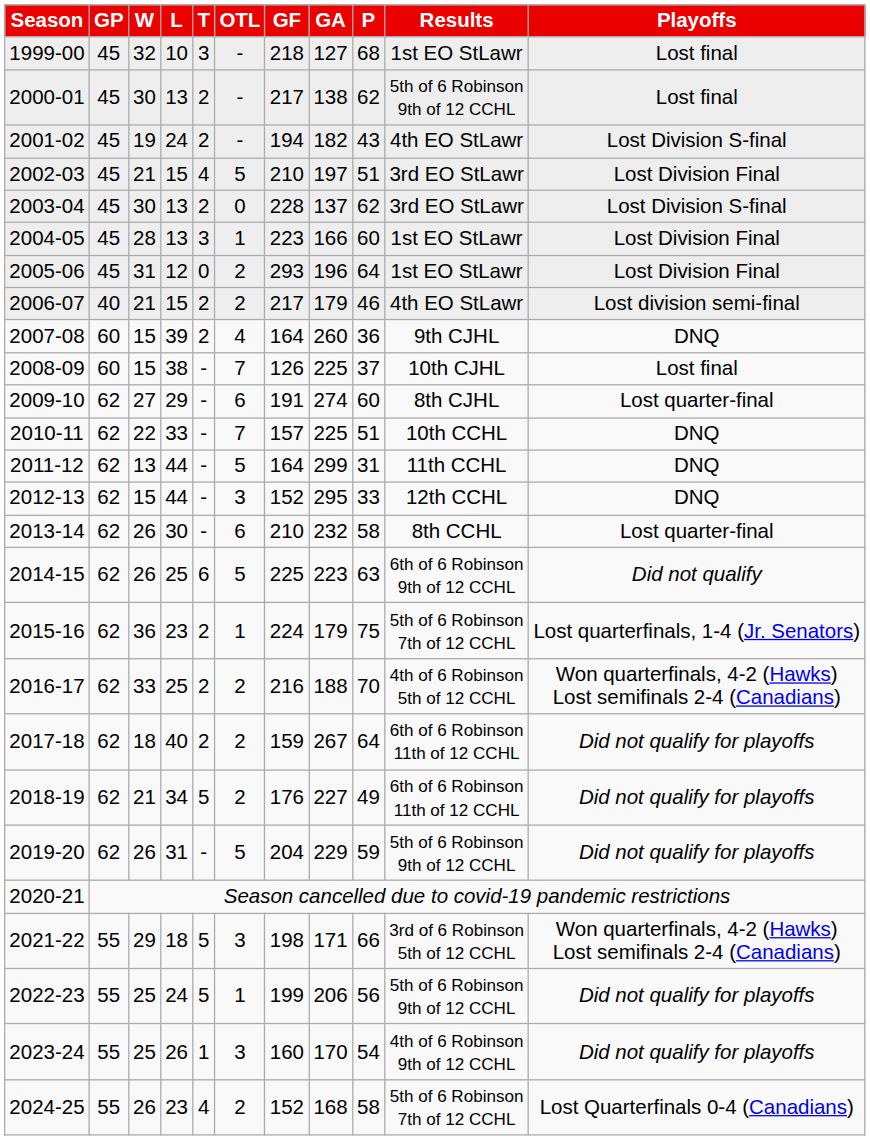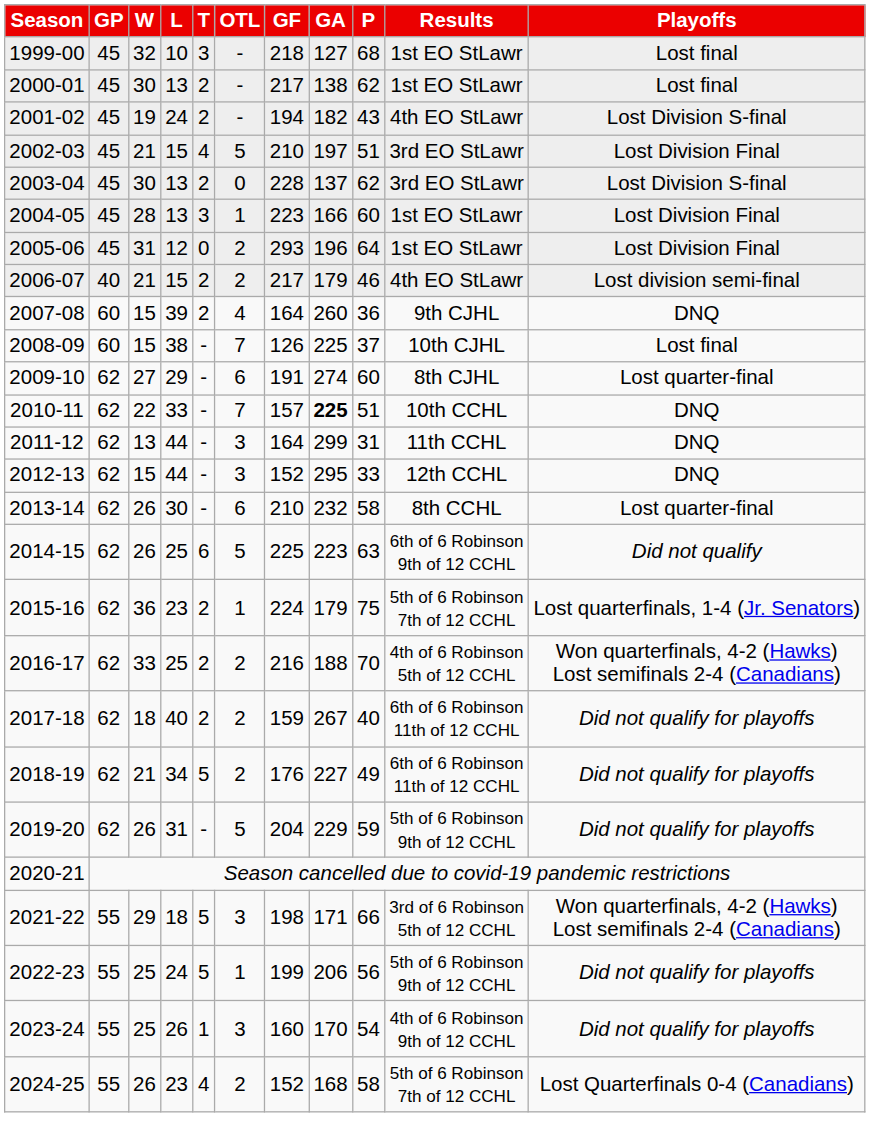 <table class="wikitable">
 <tr align="center" style="color:#FFFFFF" bgcolor="#EB0000">
 <td><strong>Season</strong></td>
 <td><strong>GP</strong></td>
 <td><strong>W</strong></td>
 <td><strong>L</strong></td>
 <td><strong>T</strong></td>
 <td><strong>OTL</strong></td>
 <td><strong>GF</strong></td>
 <td><strong>GA</strong></td>
 <td><strong>P</strong></td>
 <td><strong>Results</strong></td>
 <td><strong>Playoffs</strong></td>
 </tr>
 <tr align="center" bgcolor="#eeeeee">
 <td>1999-00</td>
 <td>45</td>
 <td>32</td>
 <td>10</td>
 <td>3</td>
 <td>-</td>
 <td>218</td>
 <td>127</td>
 <td>68</td>
 <td>1st EO StLawr</td>
 <td>Lost final</td>
 </tr>
 <tr align="center" bgcolor="#eeeeee">
 <td>2000-01</td>
 <td>45</td>
 <td>30</td>
 <td>13</td>
 <td>2</td>
 <td>-</td>
 <td>217</td>
 <td>138</td>
 <td>62</td>
-<td><small>5th of 6 Robinson<br>9th of 12 CCHL</small></td>
+<td>1st EO StLawr</td>
 <td>Lost final</td>
 </tr>
 <tr align="center" bgcolor="#eeeeee">
 <td>2001-02</td>
 <td>45</td>
 <td>19</td>
 <td>24</td>
 <td>2</td>
 <td>-</td>
 <td>194</td>
 <td>182</td>
 <td>43</td>
 <td>4th EO StLawr</td>
 <td>Lost Division S-final</td>
 </tr>
 <tr align="center" bgcolor="#eeeeee">
 <td>2002-03</td>
 <td>45</td>
 <td>21</td>
 <td>15</td>
 <td>4</td>
 <td>5</td>
 <td>210</td>
 <td>197</td>
 <td>51</td>
 <td>3rd EO StLawr</td>
 <td>Lost Division Final</td>
 </tr>
 <tr align="center" bgcolor="#eeeeee">
 <td>2003-04</td>
 <td>45</td>
 <td>30</td>
 <td>13</td>
 <td>2</td>
 <td>0</td>
 <td>228</td>
 <td>137</td>
 <td>62</td>
 <td>3rd EO StLawr</td>
 <td>Lost Division S-final</td>
 </tr>
 <tr align="center" bgcolor="#eeeeee">
 <td>2004-05</td>
 <td>45</td>
 <td>28</td>
 <td>13</td>
 <td>3</td>
 <td>1</td>
 <td>223</td>
 <td>166</td>
 <td>60</td>
 <td>1st EO StLawr</td>
 <td>Lost Division Final</td>
 </tr>
 <tr align="center" bgcolor="#eeeeee">
 <td>2005-06</td>
 <td>45</td>
 <td>31</td>
 <td>12</td>
 <td>0</td>
 <td>2</td>
 <td>293</td>
 <td>196</td>
 <td>64</td>
 <td>1st EO StLawr</td>
 <td>Lost Division Final</td>
 </tr>
 <tr align="center" bgcolor="#eeeeee">
 <td>2006-07</td>
 <td>40</td>
 <td>21</td>
 <td>15</td>
 <td>2</td>
 <td>2</td>
 <td>217</td>
 <td>179</td>
 <td>46</td>
 <td>4th EO StLawr</td>
 <td>Lost division semi-final</td>
 </tr>
 <tr align="center">
 <td>2007-08</td>
 <td>60</td>
 <td>15</td>
 <td>39</td>
 <td>2</td>
 <td>4</td>
 <td>164</td>
 <td>260</td>
 <td>36</td>
 <td>9th CJHL</td>
 <td>DNQ</td>
 </tr>
 <tr align="center">
 <td>2008-09</td>
 <td>60</td>
 <td>15</td>
 <td>38</td>
 <td>-</td>
 <td>7</td>
 <td>126</td>
 <td>225</td>
 <td>37</td>
 <td>10th CJHL</td>
 <td>Lost final</td>
 </tr>
 <tr align="center">
 <td>2009-10</td>
 <td>62</td>
 <td>27</td>
 <td>29</td>
 <td>-</td>
 <td>6</td>
 <td>191</td>
 <td>274</td>
 <td>60</td>
 <td>8th CJHL</td>
 <td>Lost quarter-final</td>
 </tr>
 <tr align="center">
 <td>2010-11</td>
 <td>62</td>
 <td>22</td>
 <td>33</td>
 <td>-</td>
 <td>7</td>
 <td>157</td>
-<td>225</td>
+<td><strong>225</strong></td>
 <td>51</td>
 <td>10th CCHL</td>
 <td>DNQ</td>
 </tr>
 <tr align="center">
 <td>2011-12</td>
 <td>62</td>
 <td>13</td>
 <td>44</td>
 <td>-</td>
-<td>5</td>
+<td>3</td>
 <td>164</td>
 <td>299</td>
 <td>31</td>
 <td>11th CCHL</td>
 <td>DNQ</td>
 </tr>
 <tr align="center">
 <td>2012-13</td>
 <td>62</td>
 <td>15</td>
 <td>44</td>
 <td>-</td>
 <td>3</td>
 <td>152</td>
 <td>295</td>
 <td>33</td>
 <td>12th CCHL</td>
 <td>DNQ</td>
 </tr>
 <tr align="center">
 <td>2013-14</td>
 <td>62</td>
 <td>26</td>
 <td>30</td>
 <td>-</td>
 <td>6</td>
 <td>210</td>
 <td>232</td>
 <td>58</td>
 <td>8th CCHL</td>
 <td>Lost quarter-final</td>
 </tr>
 <tr align="center">
 <td>2014-15</td>
 <td>62</td>
 <td>26</td>
 <td>25</td>
 <td>6</td>
 <td>5</td>
 <td>225</td>
 <td>223</td>
 <td>63</td>
 <td><small>6th of 6 Robinson<br>9th of 12 CCHL</small></td>
 <td><em>Did not qualify</em></td>
 </tr>
 <tr align="center">
 <td>2015-16</td>
 <td>62</td>
 <td>36</td>
 <td>23</td>
 <td>2</td>
 <td>1</td>
 <td>224</td>
 <td>179</td>
 <td>75</td>
 <td><small>5th of 6 Robinson<br>7th of 12 CCHL</small></td>
 <td>Lost quarterfinals, 1-4 (<a href='#'>Jr. Senators</a>)</td>
 </tr>
 <tr align="center">
 <td>2016-17</td>
 <td>62</td>
 <td>33</td>
 <td>25</td>
 <td>2</td>
 <td>2</td>
 <td>216</td>
 <td>188</td>
 <td>70</td>
 <td><small>4th of 6 Robinson<br>5th of 12 CCHL</small></td>
 <td>Won quarterfinals, 4-2 (<a href='#'>Hawks</a>)<br>Lost semifinals 2-4 (<a href='#'>Canadians</a>)</td>
 </tr>
 <tr align="center">
 <td>2017-18</td>
 <td>62</td>
 <td>18</td>
 <td>40</td>
 <td>2</td>
 <td>2</td>
 <td>159</td>
 <td>267</td>
-<td>64</td>
+<td>40</td>
 <td><small>6th of 6 Robinson<br>11th of 12 CCHL</small></td>
 <td><em>Did not qualify for playoffs</em></td>
 </tr>
 <tr align="center">
 <td>2018-19</td>
 <td>62</td>
 <td>21</td>
 <td>34</td>
 <td>5</td>
 <td>2</td>
 <td>176</td>
 <td>227</td>
 <td>49</td>
 <td><small>6th of 6 Robinson<br>11th of 12 CCHL</small></td>
 <td><em>Did not qualify for playoffs</em></td>
 </tr>
 <tr align="center">
 <td>2019-20</td>
 <td>62</td>
 <td>26</td>
 <td>31</td>
 <td>-</td>
 <td>5</td>
 <td>204</td>
 <td>229</td>
 <td>59</td>
 <td><small>5th of 6 Robinson<br>9th of 12 CCHL</small></td>
 <td><em>Did not qualify for playoffs</em></td>
 </tr>
 <tr align="center">
 <td>2020-21</td>
 <td colspan=10><em>Season cancelled due to covid-19 pandemic restrictions</em></td>
 </tr>
 <tr align="center">
 <td>2021-22</td>
 <td>55</td>
 <td>29</td>
 <td>18</td>
 <td>5</td>
 <td>3</td>
 <td>198</td>
 <td>171</td>
 <td>66</td>
 <td><small>3rd of 6 Robinson<br>5th of 12 CCHL</small></td>
 <td>Won quarterfinals, 4-2 (<a href='#'>Hawks</a>)<br>Lost semifinals 2-4 (<a href='#'>Canadians</a>)</td>
 </tr>
 <tr align="center">
 <td>2022-23</td>
 <td>55</td>
 <td>25</td>
 <td>24</td>
 <td>5</td>
 <td>1</td>
 <td>199</td>
 <td>206</td>
 <td>56</td>
 <td><small>5th of 6 Robinson<br>9th of 12 CCHL</small></td>
 <td><em>Did not qualify for playoffs</em></td>
 </tr>
 <tr align="center">
 <td>2023-24</td>
 <td>55</td>
 <td>25</td>
 <td>26</td>
 <td>1</td>
 <td>3</td>
 <td>160</td>
 <td>170</td>
 <td>54</td>
 <td><small>4th of 6 Robinson<br>9th of 12 CCHL</small></td>
 <td><em>Did not qualify for playoffs</em></td>
 </tr>
 <tr align="center">
 <td>2024-25</td>
 <td>55</td>
 <td>26</td>
 <td>23</td>
 <td>4</td>
 <td>2</td>
 <td>152</td>
 <td>168</td>
 <td>58</td>
 <td><small>5th of 6 Robinson<br>7th of 12 CCHL</small></td>
 <td>Lost Quarterfinals 0-4 (<a href='#'>Canadians</a>)</td>
 </tr>
 </table>
